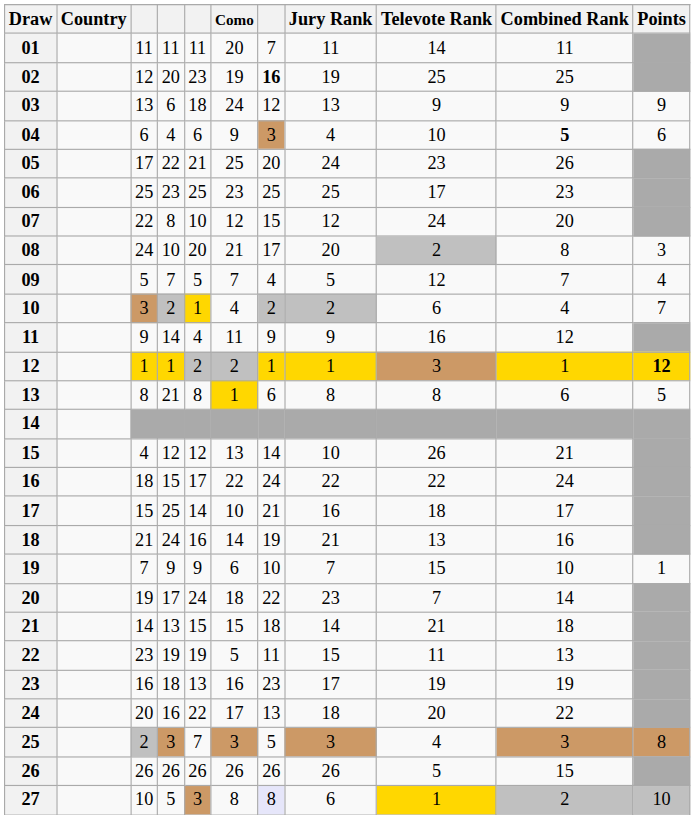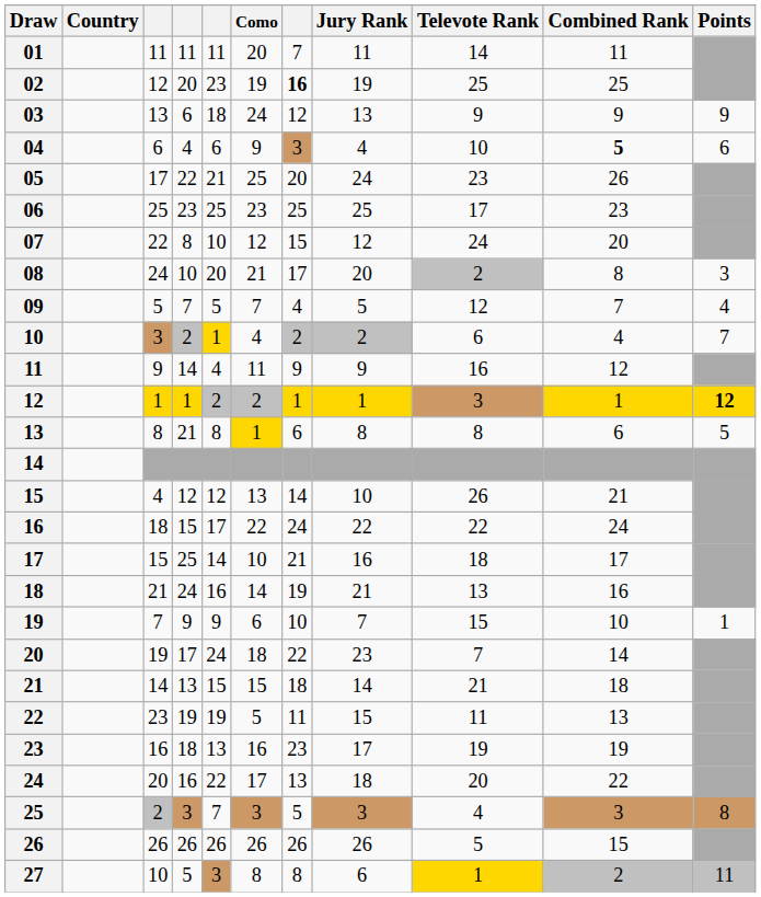 <table class="sortable wikitable collapsible plainrowheaders" style="text-align:center;">
 <tr>
 </tr>
 <tr>
 <th scope="col">Draw</th>
 <th scope="col">Country</th>
 <th scope="col"><small></small></th>
 <th scope="col"><small></small></th>
 <th scope="col"><small></small></th>
 <th scope="col"><small>Como</small></th>
 <th scope="col"><small></small></th>
 <th scope="col">Jury Rank</th>
 <th scope="col">Televote Rank</th>
 <th scope="col">Combined Rank</th>
 <th scope="col">Points</th>
 </tr>
 <tr>
 <th scope="row" style="text-align:center;">01</th>
 <td style="text-align:left;"></td>
 <td>11</td>
 <td>11</td>
 <td>11</td>
 <td>20</td>
 <td>7</td>
 <td>11</td>
 <td>14</td>
 <td>11</td>
 <td style="background:#AAAAAA;"></td>
 </tr>
 <tr>
 <th scope="row" style="text-align:center;">02</th>
 <td style="text-align:left;"></td>
 <td>12</td>
 <td>20</td>
 <td>23</td>
 <td>19</td>
 <td><strong>16</strong></td>
 <td>19</td>
 <td>25</td>
 <td>25</td>
 <td style="background:#AAAAAA;"></td>
 </tr>
 <tr>
 <th scope="row" style="text-align:center;">03</th>
 <td style="text-align:left;"></td>
 <td>13</td>
 <td>6</td>
 <td>18</td>
 <td>24</td>
 <td>12</td>
 <td>13</td>
 <td>9</td>
 <td>9</td>
 <td>9</td>
 </tr>
 <tr>
 <th scope="row" style="text-align:center;">04</th>
 <td style="text-align:left;"></td>
 <td>6</td>
 <td>4</td>
 <td>6</td>
 <td>9</td>
 <td style="background:#CC9966;">3</td>
 <td>4</td>
 <td>10</td>
 <td><strong>5</strong></td>
 <td>6</td>
 </tr>
 <tr>
 <th scope="row" style="text-align:center;">05</th>
 <td style="text-align:left;"></td>
 <td>17</td>
 <td>22</td>
 <td>21</td>
 <td>25</td>
 <td>20</td>
 <td>24</td>
 <td>23</td>
 <td>26</td>
 <td style="background:#AAAAAA;"></td>
 </tr>
 <tr>
 <th scope="row" style="text-align:center;">06</th>
 <td style="text-align:left;"></td>
 <td>25</td>
 <td>23</td>
 <td>25</td>
 <td>23</td>
 <td>25</td>
 <td>25</td>
 <td>17</td>
 <td>23</td>
 <td style="background:#AAAAAA;"></td>
 </tr>
 <tr>
 <th scope="row" style="text-align:center;">07</th>
 <td style="text-align:left;"></td>
 <td>22</td>
 <td>8</td>
 <td>10</td>
 <td>12</td>
 <td>15</td>
 <td>12</td>
 <td>24</td>
 <td>20</td>
 <td style="background:#AAAAAA;"></td>
 </tr>
 <tr>
 <th scope="row" style="text-align:center;">08</th>
 <td style="text-align:left;"></td>
 <td>24</td>
 <td>10</td>
 <td>20</td>
 <td>21</td>
 <td>17</td>
 <td>20</td>
 <td style="background:silver;">2</td>
 <td>8</td>
 <td>3</td>
 </tr>
 <tr>
 <th scope="row" style="text-align:center;">09</th>
 <td style="text-align:left;"></td>
 <td>5</td>
 <td>7</td>
 <td>5</td>
 <td>7</td>
 <td>4</td>
 <td>5</td>
 <td>12</td>
 <td>7</td>
 <td>4</td>
 </tr>
 <tr>
 <th scope="row" style="text-align:center;">10</th>
 <td style="text-align:left;"></td>
 <td style="background:#CC9966;">3</td>
 <td style="background:silver;">2</td>
 <td style="background:gold;">1</td>
 <td>4</td>
 <td style="background:silver;">2</td>
 <td style="background:silver;">2</td>
 <td>6</td>
 <td>4</td>
 <td>7</td>
 </tr>
 <tr>
 <th scope="row" style="text-align:center;">11</th>
 <td style="text-align:left;"></td>
 <td>9</td>
 <td>14</td>
 <td>4</td>
 <td>11</td>
 <td>9</td>
 <td>9</td>
 <td>16</td>
 <td>12</td>
 <td style="background:#AAAAAA;"></td>
 </tr>
 <tr>
 <th scope="row" style="text-align:center;">12</th>
 <td style="text-align:left;"></td>
 <td style="background:gold;">1</td>
 <td style="background:gold;">1</td>
 <td style="background:silver;">2</td>
 <td style="background:silver;">2</td>
 <td style="background:gold;">1</td>
 <td style="background:gold;">1</td>
 <td style="background:#CC9966;">3</td>
 <td style="background:gold;">1</td>
 <td style="background:gold;"><strong>12</strong></td>
 </tr>
 <tr>
 <th scope="row" style="text-align:center;">13</th>
 <td style="text-align:left;"></td>
 <td>8</td>
 <td>21</td>
 <td>8</td>
 <td style="background:gold;">1</td>
 <td>6</td>
 <td>8</td>
 <td>8</td>
 <td>6</td>
 <td>5</td>
 </tr>
 <tr class="sortbottom">
 <th scope="row" style="text-align:center;">14</th>
 <td style="text-align:left;"></td>
 <td style="background:#AAAAAA;"></td>
 <td style="background:#AAAAAA;"></td>
 <td style="background:#AAAAAA;"></td>
 <td style="background:#AAAAAA;"></td>
 <td style="background:#AAAAAA;"></td>
 <td style="background:#AAAAAA;"></td>
 <td style="background:#AAAAAA;"></td>
 <td style="background:#AAAAAA;"></td>
 <td style="background:#AAAAAA;"></td>
 </tr>
 <tr>
 <th scope="row" style="text-align:center;">15</th>
 <td style="text-align:left;"></td>
 <td>4</td>
 <td>12</td>
 <td>12</td>
 <td>13</td>
 <td>14</td>
 <td>10</td>
 <td>26</td>
 <td>21</td>
 <td style="background:#AAAAAA;"></td>
 </tr>
 <tr>
 <th scope="row" style="text-align:center;">16</th>
 <td style="text-align:left;"></td>
 <td>18</td>
 <td>15</td>
 <td>17</td>
 <td>22</td>
 <td>24</td>
 <td>22</td>
 <td>22</td>
 <td>24</td>
 <td style="background:#AAAAAA;"></td>
 </tr>
 <tr>
 <th scope="row" style="text-align:center;">17</th>
 <td style="text-align:left;"></td>
 <td>15</td>
 <td>25</td>
 <td>14</td>
 <td>10</td>
 <td>21</td>
 <td>16</td>
 <td>18</td>
 <td>17</td>
 <td style="background:#AAAAAA;"></td>
 </tr>
 <tr>
 <th scope="row" style="text-align:center;">18</th>
 <td style="text-align:left;"></td>
 <td>21</td>
 <td>24</td>
 <td>16</td>
 <td>14</td>
 <td>19</td>
 <td>21</td>
 <td>13</td>
 <td>16</td>
 <td style="background:#AAAAAA;"></td>
 </tr>
 <tr>
 <th scope="row" style="text-align:center;">19</th>
 <td style="text-align:left;"></td>
 <td>7</td>
 <td>9</td>
 <td>9</td>
 <td>6</td>
 <td>10</td>
 <td>7</td>
 <td>15</td>
 <td>10</td>
 <td>1</td>
 </tr>
 <tr>
 <th scope="row" style="text-align:center;">20</th>
 <td style="text-align:left;"></td>
 <td>19</td>
 <td>17</td>
 <td>24</td>
 <td>18</td>
 <td>22</td>
 <td>23</td>
 <td>7</td>
 <td>14</td>
 <td style="background:#AAAAAA;"></td>
 </tr>
 <tr>
 <th scope="row" style="text-align:center;">21</th>
 <td style="text-align:left;"></td>
 <td>14</td>
 <td>13</td>
 <td>15</td>
 <td>15</td>
 <td>18</td>
 <td>14</td>
 <td>21</td>
 <td>18</td>
 <td style="background:#AAAAAA;"></td>
 </tr>
 <tr>
 <th scope="row" style="text-align:center;">22</th>
 <td style="text-align:left;"></td>
 <td>23</td>
 <td>19</td>
 <td>19</td>
 <td>5</td>
 <td>11</td>
 <td>15</td>
 <td>11</td>
 <td>13</td>
 <td style="background:#AAAAAA;"></td>
 </tr>
 <tr>
 <th scope="row" style="text-align:center;">23</th>
 <td style="text-align:left;"></td>
 <td>16</td>
 <td>18</td>
 <td>13</td>
 <td>16</td>
 <td>23</td>
 <td>17</td>
 <td>19</td>
 <td>19</td>
 <td style="background:#AAAAAA;"></td>
 </tr>
 <tr>
 <th scope="row" style="text-align:center;">24</th>
 <td style="text-align:left;"></td>
 <td>20</td>
 <td>16</td>
 <td>22</td>
 <td>17</td>
 <td>13</td>
 <td>18</td>
 <td>20</td>
 <td>22</td>
 <td style="background:#AAAAAA;"></td>
 </tr>
 <tr>
 <th scope="row" style="text-align:center;">25</th>
 <td style="text-align:left;"></td>
 <td style="background:silver;">2</td>
 <td style="background:#CC9966;">3</td>
 <td>7</td>
 <td style="background:#CC9966;">3</td>
 <td>5</td>
 <td style="background:#CC9966;">3</td>
 <td>4</td>
 <td style="background:#CC9966;">3</td>
 <td style="background:#CC9966;">8</td>
 </tr>
 <tr>
 <th scope="row" style="text-align:center;">26</th>
 <td style="text-align:left;"></td>
 <td>26</td>
 <td>26</td>
 <td>26</td>
 <td>26</td>
 <td>26</td>
 <td>26</td>
 <td>5</td>
 <td>15</td>
 <td style="background:#AAAAAA;"></td>
 </tr>
 <tr>
 <th scope="row" style="text-align:center;">27</th>
 <td style="text-align:left;"></td>
 <td>10</td>
 <td>5</td>
 <td style="background:#CC9966;">3</td>
 <td>8</td>
-<td style="background: lavender;">8</td>
+<td>8</td>
 <td>6</td>
 <td style="background:gold;">1</td>
 <td style="background:silver;">2</td>
-<td style="background:silver;">10</td>
+<td style="background:silver;">11</td>
 </tr>
 </table>
